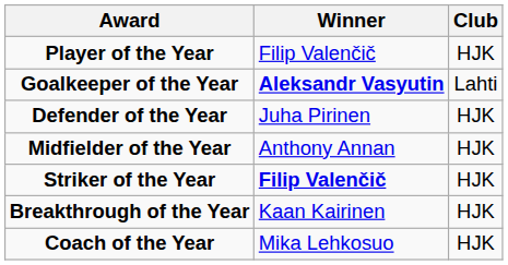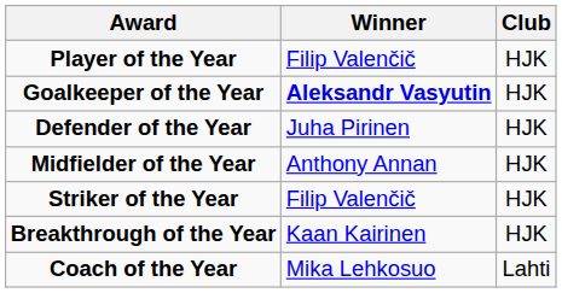 <table class="wikitable" style="text-align:center">
 <tr>
 <th>Award</th>
 <th>Winner</th>
 <th>Club</th>
 </tr>
 <tr>
 <td><strong>Player of the Year</strong></td>
 <td align="left"> <a href='#'>Filip Valenčič</a></td>
 <td>HJK</td>
 </tr>
 <tr>
 <td><strong>Goalkeeper of the Year</strong></td>
 <td align="left "><strong> <a href='#'>Aleksandr Vasyutin</a></strong></td>
-<td>Lahti</td>
+<td>HJK</td>
 </tr>
 <tr>
 <td><strong>Defender of the Year</strong></td>
 <td align="left"> <a href='#'>Juha Pirinen</a></td>
 <td>HJK</td>
 </tr>
 <tr>
 <td><strong>Midfielder of the Year</strong></td>
 <td align="left"> <a href='#'>Anthony Annan</a></td>
 <td>HJK</td>
 </tr>
 <tr>
 <td><strong>Striker of the Year</strong></td>
-<td align="left"><strong> <a href='#'>Filip Valenčič</a></strong></td>
+<td align="left"> <a href='#'>Filip Valenčič</a></td>
 <td>HJK</td>
 </tr>
 <tr>
 <td><strong>Breakthrough of the Year</strong></td>
 <td align="left"> <a href='#'>Kaan Kairinen</a></td>
 <td>HJK</td>
 </tr>
 <tr>
 <td><strong>Coach of the Year</strong></td>
 <td align="left"> <a href='#'>Mika Lehkosuo</a></td>
-<td>HJK</td>
+<td>Lahti</td>
 </tr>
 </table>
